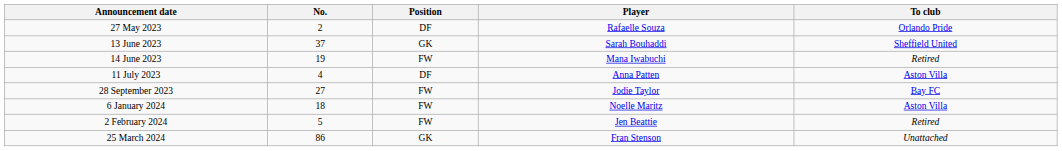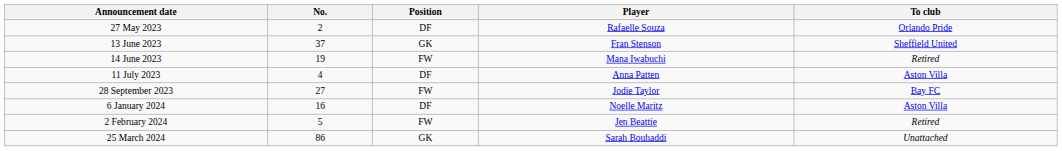 <table class="wikitable sortable" style="width:95%; text-align:center; font-size:85%; text-align:centre;">
 <tr>
 <th width="25%">Announcement date</th>
 <th width="10%">No.</th>
 <th width="10%">Position</th>
 <th>Player</th>
 <th width="25%">To club</th>
 </tr>
 <tr>
 <td>27 May 2023</td>
 <td>2</td>
 <td>DF</td>
 <td> <a href='#'>Rafaelle Souza</a></td>
 <td> <a href='#'>Orlando Pride</a></td>
 </tr>
 <tr>
 <td>13 June 2023</td>
 <td>37</td>
 <td>GK</td>
-<td> <a href='#'>Sarah Bouhaddi</a></td>
+<td> <a href='#'>Fran Stenson</a></td>
 <td> <a href='#'>Sheffield United</a></td>
 </tr>
 <tr>
 <td>14 June 2023</td>
 <td>19</td>
 <td>FW</td>
 <td> <a href='#'>Mana Iwabuchi</a></td>
 <td><em>Retired</em></td>
 </tr>
 <tr>
 <td>11 July 2023</td>
 <td>4</td>
 <td>DF</td>
 <td> <a href='#'>Anna Patten</a></td>
 <td> <a href='#'>Aston Villa</a></td>
 </tr>
 <tr>
 <td>28 September 2023</td>
 <td>27</td>
 <td>FW</td>
 <td> <a href='#'>Jodie Taylor</a></td>
 <td> <a href='#'>Bay FC</a></td>
 </tr>
 <tr>
 <td>6 January 2024</td>
-<td>18</td>
-<td>FW</td>
+<td>16</td>
+<td>DF</td>
 <td> <a href='#'>Noelle Maritz</a></td>
 <td> <a href='#'>Aston Villa</a></td>
 </tr>
 <tr>
 <td>2 February 2024</td>
 <td>5</td>
 <td>FW</td>
 <td> <a href='#'>Jen Beattie</a></td>
 <td><em>Retired</em></td>
 </tr>
 <tr>
 <td>25 March 2024</td>
 <td>86</td>
 <td>GK</td>
-<td> <a href='#'>Fran Stenson</a></td>
+<td> <a href='#'>Sarah Bouhaddi</a></td>
 <td><em>Unattached</em></td>
 </tr>
 </table>
